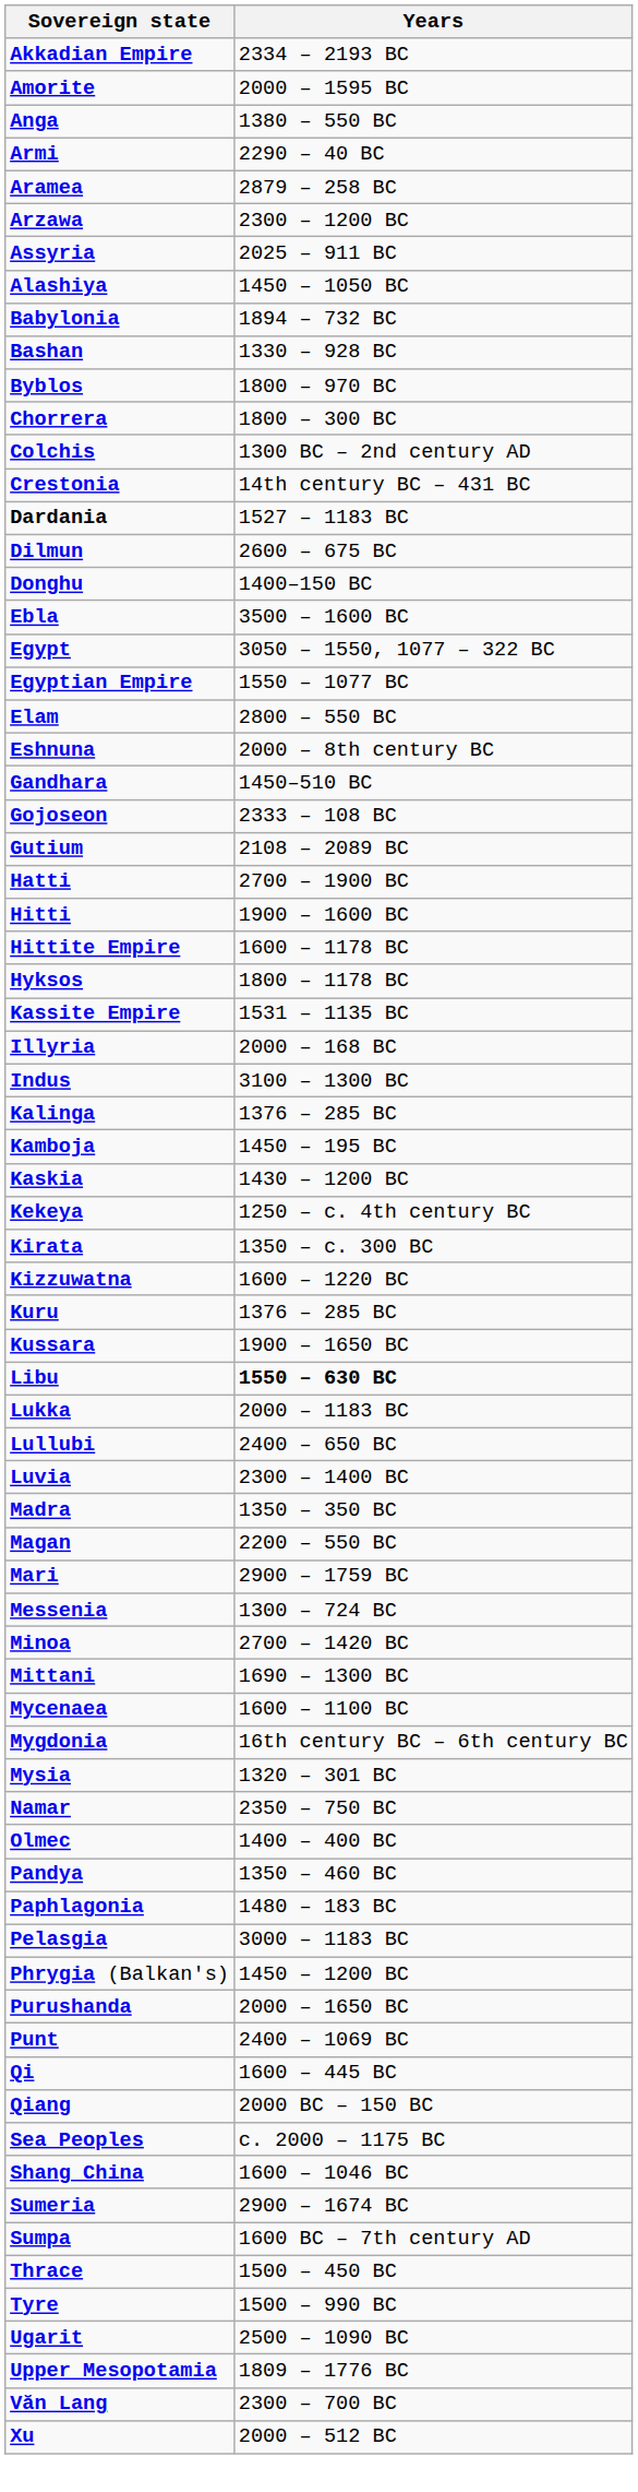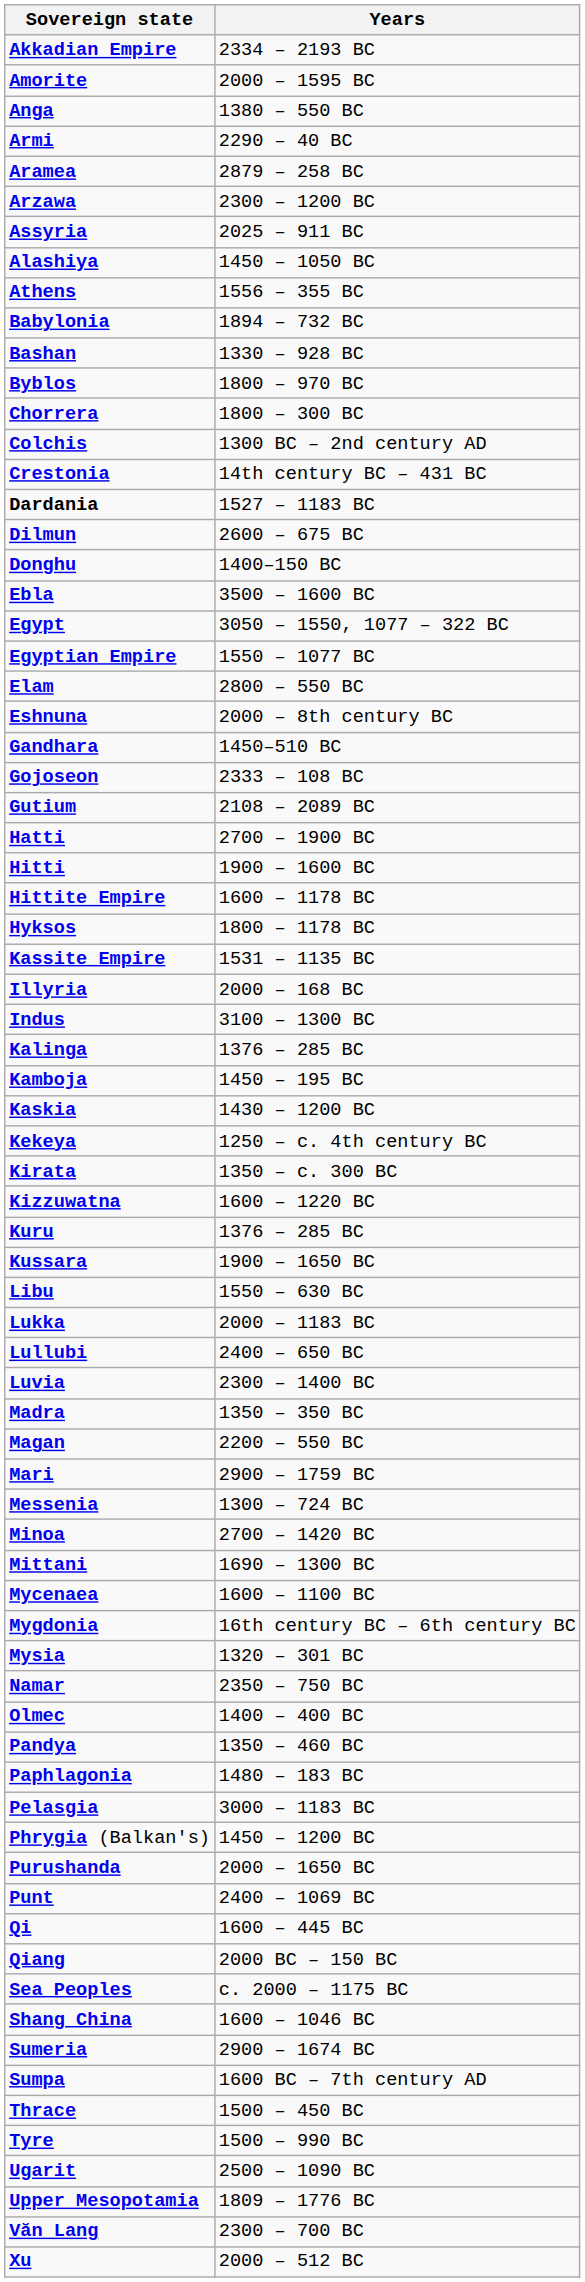 <table class=wikitable border="1">
 <tr>
 <th>Sovereign state</th>
 <th>Years</th>
 </tr>
 <tr>
 <td><strong><a href='#'>Akkadian Empire</a></strong></td>
 <td>2334 – 2193 BC</td>
 </tr>
 <tr>
 <td><strong><a href='#'>Amorite</a></strong></td>
 <td>2000 – 1595 BC</td>
 </tr>
 <tr>
 <td><strong><a href='#'>Anga</a></strong></td>
 <td>1380 – 550 BC</td>
 </tr>
 <tr>
 <td><strong><a href='#'>Armi</a></strong></td>
 <td>2290 – 40 BC</td>
 </tr>
 <tr>
 <td><strong><a href='#'>Aramea</a></strong></td>
 <td>2879 – 258 BC</td>
 </tr>
 <tr>
 <td><strong><a href='#'>Arzawa</a></strong></td>
 <td>2300 – 1200 BC</td>
 </tr>
 <tr>
 <td><strong><a href='#'>Assyria</a></strong></td>
 <td>2025 – 911 BC</td>
 </tr>
 <tr>
 <td><strong><a href='#'>Alashiya</a></strong></td>
 <td>1450 – 1050 BC</td>
+</tr>
+<tr>
+<td><strong><a href='#'>Athens</a></strong></td>
+<td>1556 – 355 BC</td>
 </tr>
 <tr>
 <td><strong><a href='#'>Babylonia</a></strong></td>
 <td>1894 – 732 BC</td>
 </tr>
 <tr>
 <td><strong><a href='#'>Bashan</a></strong></td>
 <td>1330 – 928 BC</td>
 </tr>
 <tr>
 <td><strong><a href='#'>Byblos</a></strong></td>
 <td>1800 – 970 BC</td>
 </tr>
 <tr>
 <td><strong><a href='#'>Chorrera</a></strong></td>
 <td>1800 – 300 BC</td>
 </tr>
 <tr>
 <td><strong><a href='#'>Colchis</a></strong></td>
 <td>1300 BC – 2nd century AD</td>
 </tr>
 <tr>
 <td><strong><a href='#'>Crestonia</a></strong></td>
 <td>14th century BC – 431 BC</td>
 </tr>
 <tr>
 <td><strong>Dardania</strong></td>
 <td>1527 – 1183 BC</td>
 </tr>
 <tr>
 <td><strong><a href='#'>Dilmun</a></strong></td>
 <td>2600 – 675 BC</td>
 </tr>
 <tr>
 <td><strong><a href='#'>Donghu</a></strong></td>
 <td>1400–150 BC</td>
 </tr>
 <tr>
 <td><strong><a href='#'>Ebla</a></strong></td>
 <td>3500 – 1600 BC</td>
 </tr>
 <tr>
 <td><strong><a href='#'>Egypt</a></strong></td>
 <td>3050 – 1550, 1077 – 322 BC</td>
 </tr>
 <tr>
 <td><strong><a href='#'>Egyptian Empire</a></strong></td>
 <td>1550 – 1077 BC</td>
 </tr>
 <tr>
 <td><strong><a href='#'>Elam</a></strong></td>
 <td>2800 – 550 BC</td>
 </tr>
 <tr>
 <td><strong><a href='#'>Eshnuna</a></strong></td>
 <td>2000 – 8th century BC</td>
 </tr>
 <tr>
 <td><strong><a href='#'>Gandhara</a></strong></td>
 <td>1450–510 BC</td>
 </tr>
 <tr>
 <td><strong><a href='#'>Gojoseon</a></strong></td>
 <td>2333 – 108 BC</td>
 </tr>
 <tr>
 <td><strong><a href='#'>Gutium</a></strong></td>
 <td>2108 – 2089 BC</td>
 </tr>
 <tr>
 <td><strong><a href='#'>Hatti</a></strong></td>
 <td>2700 – 1900 BC</td>
 </tr>
 <tr>
 <td><strong><a href='#'>Hitti</a></strong></td>
 <td>1900 – 1600 BC</td>
 </tr>
 <tr>
 <td><strong><a href='#'>Hittite Empire</a></strong></td>
 <td>1600 – 1178 BC</td>
 </tr>
 <tr>
 <td><strong><a href='#'>Hyksos</a></strong></td>
 <td>1800 – 1178 BC</td>
 </tr>
 <tr>
 <td><strong><a href='#'>Kassite Empire</a></strong></td>
 <td>1531 – 1135 BC</td>
 </tr>
 <tr>
 <td><strong><a href='#'>Illyria</a></strong></td>
 <td>2000 – 168 BC</td>
 </tr>
 <tr>
 <td><strong><a href='#'>Indus</a></strong></td>
 <td>3100 – 1300 BC</td>
 </tr>
 <tr>
 <td><strong><a href='#'>Kalinga</a></strong></td>
 <td>1376 – 285 BC</td>
 </tr>
 <tr>
 <td><strong><a href='#'>Kamboja</a></strong></td>
 <td>1450 – 195 BC</td>
 </tr>
 <tr>
 <td><strong><a href='#'>Kaskia</a></strong></td>
 <td>1430 – 1200 BC</td>
 </tr>
 <tr>
 <td><strong><a href='#'>Kekeya</a></strong></td>
 <td>1250 – c. 4th century BC</td>
 </tr>
 <tr>
 <td><strong><a href='#'>Kirata</a></strong></td>
 <td>1350 – c. 300 BC</td>
 </tr>
 <tr>
 <td><strong><a href='#'>Kizzuwatna</a></strong></td>
 <td>1600 – 1220 BC</td>
 </tr>
 <tr>
 <td><strong><a href='#'>Kuru</a></strong></td>
 <td>1376 – 285 BC</td>
 </tr>
 <tr>
 <td><strong><a href='#'>Kussara</a></strong></td>
 <td>1900 – 1650 BC</td>
 </tr>
 <tr>
 <td><strong><a href='#'>Libu</a></strong></td>
-<td><strong>1550 – 630 BC</strong></td>
+<td>1550 – 630 BC</td>
 </tr>
 <tr>
 <td><strong><a href='#'>Lukka</a></strong></td>
 <td>2000 – 1183 BC</td>
 </tr>
 <tr>
 <td><strong><a href='#'>Lullubi</a></strong></td>
 <td>2400 – 650 BC</td>
 </tr>
 <tr>
 <td><strong><a href='#'>Luvia</a></strong></td>
 <td>2300 – 1400 BC</td>
 </tr>
 <tr>
 <td><strong><a href='#'>Madra</a></strong></td>
 <td>1350 – 350 BC</td>
 </tr>
 <tr>
 <td><strong><a href='#'>Magan</a></strong></td>
 <td>2200 – 550 BC</td>
 </tr>
 <tr>
 <td><strong><a href='#'>Mari</a></strong></td>
 <td>2900 – 1759 BC</td>
 </tr>
 <tr>
 <td><strong><a href='#'>Messenia</a></strong></td>
 <td>1300 – 724 BC</td>
 </tr>
 <tr>
 <td><strong><a href='#'>Minoa</a></strong></td>
 <td>2700 – 1420 BC</td>
 </tr>
 <tr>
 <td><strong><a href='#'>Mittani</a></strong></td>
 <td>1690 – 1300 BC</td>
 </tr>
 <tr>
 <td><strong><a href='#'>Mycenaea</a></strong></td>
 <td>1600 – 1100 BC</td>
 </tr>
 <tr>
 <td><strong><a href='#'>Mygdonia</a></strong></td>
 <td>16th century BC – 6th century BC</td>
 </tr>
 <tr>
 <td><strong><a href='#'>Mysia</a></strong></td>
 <td>1320 – 301 BC</td>
 </tr>
 <tr>
 <td><strong><a href='#'>Namar</a></strong></td>
 <td>2350 – 750 BC</td>
 </tr>
 <tr>
 <td><strong><a href='#'>Olmec</a></strong></td>
 <td>1400 – 400 BC</td>
 </tr>
 <tr>
 <td><strong><a href='#'>Pandya</a></strong></td>
 <td>1350 – 460 BC</td>
 </tr>
 <tr>
 <td><strong><a href='#'>Paphlagonia</a></strong></td>
 <td>1480 – 183 BC</td>
 </tr>
 <tr>
 <td><strong><a href='#'>Pelasgia</a></strong></td>
 <td>3000 – 1183 BC</td>
 </tr>
 <tr>
 <td><strong><a href='#'>Phrygia</a></strong> (Balkan's)</td>
 <td>1450 – 1200 BC</td>
 </tr>
 <tr>
 <td><strong><a href='#'>Purushanda</a></strong></td>
 <td>2000 – 1650 BC</td>
 </tr>
 <tr>
 <td><strong><a href='#'>Punt</a></strong></td>
 <td>2400 – 1069 BC</td>
 </tr>
 <tr>
 <td><strong><a href='#'>Qi</a></strong></td>
 <td>1600 – 445 BC</td>
 </tr>
 <tr>
 <td><strong><a href='#'>Qiang</a></strong></td>
 <td>2000 BC – 150 BC</td>
 </tr>
 <tr>
 <td><strong><a href='#'>Sea Peoples</a></strong></td>
 <td>c. 2000 – 1175 BC</td>
 </tr>
 <tr>
 <td><strong><a href='#'>Shang China</a></strong></td>
 <td>1600 – 1046 BC</td>
 </tr>
 <tr>
 <td><strong><a href='#'>Sumeria</a></strong></td>
 <td>2900 – 1674 BC</td>
 </tr>
 <tr>
 <td><strong><a href='#'>Sumpa</a></strong></td>
 <td>1600 BC – 7th century AD</td>
 </tr>
 <tr>
 <td><strong><a href='#'>Thrace</a></strong></td>
 <td>1500 – 450 BC</td>
 </tr>
 <tr>
 <td><strong><a href='#'>Tyre</a></strong></td>
 <td>1500 – 990 BC</td>
 </tr>
 <tr>
 <td><strong><a href='#'>Ugarit</a></strong></td>
 <td>2500 – 1090 BC</td>
 </tr>
 <tr>
 <td><strong><a href='#'>Upper Mesopotamia</a></strong></td>
 <td>1809 – 1776 BC</td>
 </tr>
 <tr>
 <td><strong><a href='#'>Văn Lang</a></strong></td>
 <td>2300 – 700 BC</td>
 </tr>
 <tr>
 <td><strong><a href='#'>Xu</a></strong></td>
 <td>2000 – 512 BC</td>
 </tr>
 </table>
